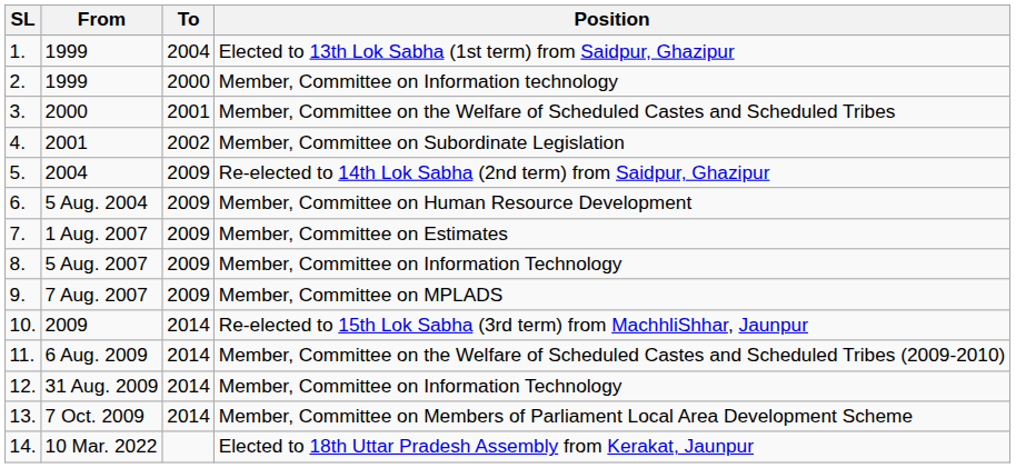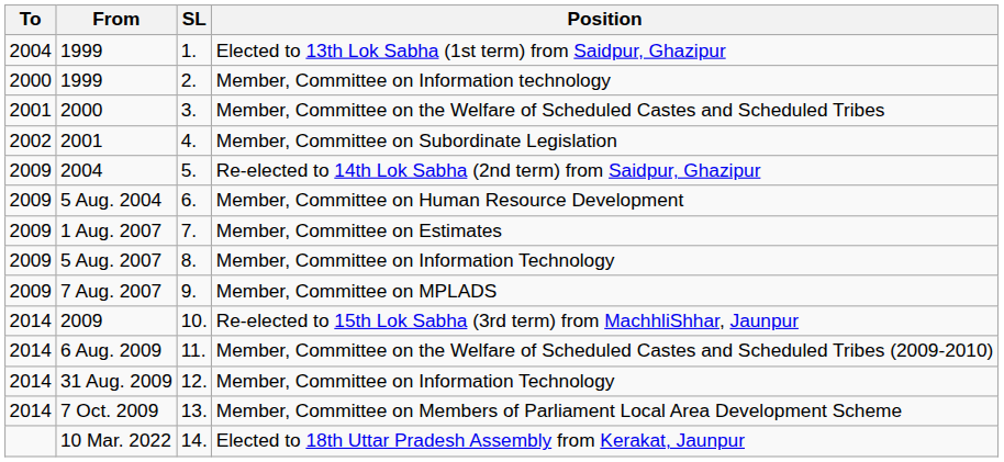 <table class="wikitable">
 <tr>
+<th>To</th>
+<th>From</th>
 <th>SL</th>
-<th>From</th>
-<th>To</th>
 <th>Position</th>
 </tr>
 <tr>
+<td>2004</td>
+<td>1999</td>
 <td>1.</td>
-<td>1999</td>
-<td>2004</td>
 <td>Elected to <a href='#'>13th Lok Sabha</a> (1st term) from <a href='#'>Saidpur, Ghazipur</a></td>
 </tr>
 <tr>
+<td>2000</td>
+<td>1999</td>
 <td>2.</td>
-<td>1999</td>
-<td>2000</td>
 <td>Member, Committee on Information technology</td>
 </tr>
 <tr>
+<td>2001</td>
+<td>2000</td>
 <td>3.</td>
-<td>2000</td>
-<td>2001</td>
 <td>Member, Committee on the Welfare of Scheduled Castes and Scheduled Tribes</td>
 </tr>
 <tr>
+<td>2002</td>
+<td>2001</td>
 <td>4.</td>
-<td>2001</td>
-<td>2002</td>
 <td>Member, Committee on Subordinate Legislation</td>
 </tr>
 <tr>
+<td>2009</td>
+<td>2004</td>
 <td>5.</td>
-<td>2004</td>
-<td>2009</td>
 <td>Re-elected to <a href='#'>14th Lok Sabha</a> (2nd term) from <a href='#'>Saidpur, Ghazipur</a></td>
 </tr>
 <tr>
+<td>2009</td>
+<td>5 Aug. 2004</td>
 <td>6.</td>
-<td>5 Aug. 2004</td>
-<td>2009</td>
 <td>Member, Committee on Human Resource Development</td>
 </tr>
 <tr>
+<td>2009</td>
+<td>1 Aug. 2007</td>
 <td>7.</td>
-<td>1 Aug. 2007</td>
-<td>2009</td>
 <td>Member, Committee on Estimates</td>
 </tr>
 <tr>
+<td>2009</td>
+<td>5 Aug. 2007</td>
 <td>8.</td>
-<td>5 Aug. 2007</td>
-<td>2009</td>
 <td>Member, Committee on Information Technology</td>
 </tr>
 <tr>
+<td>2009</td>
+<td>7 Aug. 2007</td>
 <td>9.</td>
-<td>7 Aug. 2007</td>
-<td>2009</td>
 <td>Member, Committee on MPLADS</td>
 </tr>
 <tr>
+<td>2014</td>
+<td>2009</td>
 <td>10.</td>
-<td>2009</td>
-<td>2014</td>
 <td>Re-elected to <a href='#'>15th Lok Sabha</a> (3rd term) from <a href='#'>MachhliShhar</a>, <a href='#'>Jaunpur</a></td>
 </tr>
 <tr>
+<td>2014</td>
+<td>6 Aug. 2009</td>
 <td>11.</td>
-<td>6 Aug. 2009</td>
-<td>2014</td>
 <td>Member, Committee on the Welfare of Scheduled Castes and Scheduled Tribes (2009-2010)</td>
 </tr>
 <tr>
+<td>2014</td>
+<td>31 Aug. 2009</td>
 <td>12.</td>
-<td>31 Aug. 2009</td>
-<td>2014</td>
 <td>Member, Committee on Information Technology</td>
 </tr>
 <tr>
+<td>2014</td>
+<td>7 Oct. 2009</td>
 <td>13.</td>
-<td>7 Oct. 2009</td>
-<td>2014</td>
 <td>Member, Committee on Members of Parliament Local Area Development Scheme</td>
 </tr>
 <tr>
+<td></td>
+<td>10 Mar. 2022</td>
 <td>14.</td>
-<td>10 Mar. 2022</td>
-<td></td>
 <td>Elected to <a href='#'>18th Uttar Pradesh Assembly</a> from <a href='#'>Kerakat, Jaunpur</a></td>
 </tr>
 </table>
